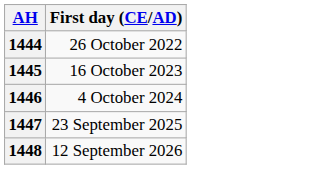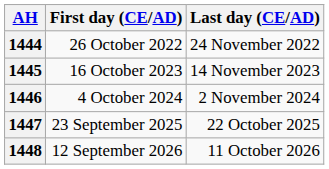 <table class=wikitable style="text-align:right">
 <tr>
 <th scope="col"><a href='#'>AH</a></th>
 <th scope="col">First day (<a href='#'>CE</a>/<a href='#'>AD</a>)</th>
+<th scope="col">Last day (<a href='#'>CE</a>/<a href='#'>AD</a>)</th>
 </tr>
 <tr>
 <th scope="row">1444</th>
 <td>26 October 2022</td>
+<td>24 November 2022</td>
 </tr>
 <tr>
 <th scope="row">1445</th>
 <td>16 October 2023</td>
+<td>14 November 2023</td>
 </tr>
 <tr>
 <th scope="row">1446</th>
 <td>4 October 2024</td>
+<td>2 November 2024</td>
 </tr>
 <tr>
 <th scope="row">1447</th>
 <td>23 September 2025</td>
+<td>22 October 2025</td>
 </tr>
 <tr>
 <th scope="row">1448</th>
 <td>12 September 2026</td>
+<td>11 October 2026</td>
 </tr>
 </table>
